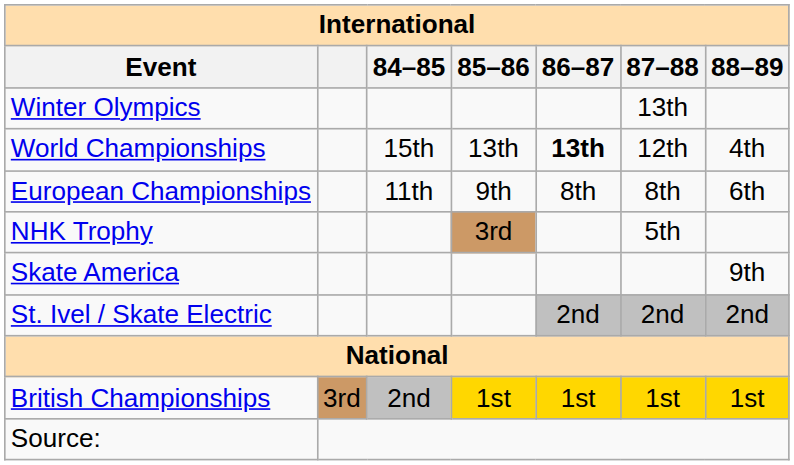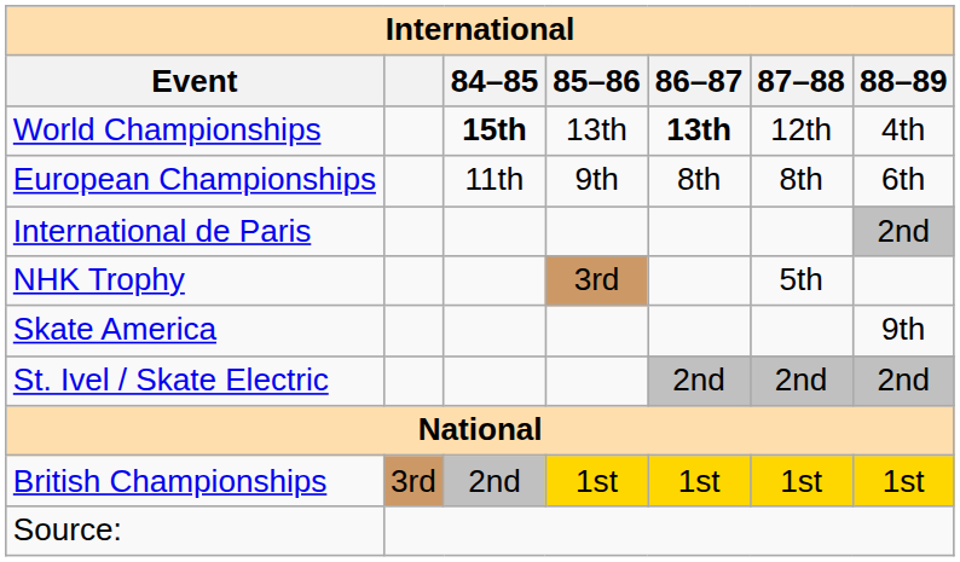 <table class="wikitable" style="text-align:center">
 <tr>
 <th style="background-color: #ffdead; " colspan=7 align=center>International</th>
 </tr>
 <tr>
 <th>Event</th>
 <th></th>
 <th>84–85</th>
 <th>85–86</th>
 <th>86–87</th>
 <th>87–88</th>
 <th>88–89</th>
 </tr>
 <tr>
-<td align=left><a href='#'>Winter Olympics</a></td>
-<td></td>
-<td></td>
-<td></td>
-<td></td>
-<td>13th</td>
-<td></td>
-</tr>
-<tr>
 <td align=left><a href='#'>World Championships</a></td>
 <td></td>
-<td>15th</td>
+<td><strong>15th</strong></td>
 <td>13th</td>
 <td><strong>13th</strong></td>
 <td>12th</td>
 <td>4th</td>
 </tr>
 <tr>
 <td align=left><a href='#'>European Championships</a></td>
 <td></td>
 <td>11th</td>
 <td>9th</td>
 <td>8th</td>
 <td>8th</td>
 <td>6th</td>
+</tr>
+<tr>
+<td align=left><a href='#'>International de Paris</a></td>
+<td></td>
+<td></td>
+<td></td>
+<td></td>
+<td></td>
+<td bgcolor=silver>2nd</td>
 </tr>
 <tr>
 <td align=left><a href='#'>NHK Trophy</a></td>
 <td></td>
 <td></td>
 <td bgcolor=cc9966>3rd</td>
 <td></td>
 <td>5th</td>
 <td></td>
 </tr>
 <tr>
 <td align=left><a href='#'>Skate America</a></td>
 <td></td>
 <td></td>
 <td></td>
 <td></td>
 <td></td>
 <td>9th</td>
 </tr>
 <tr>
 <td align=left><a href='#'>St. Ivel / Skate Electric</a></td>
 <td></td>
 <td></td>
 <td></td>
 <td bgcolor=silver>2nd</td>
 <td bgcolor=silver>2nd</td>
 <td bgcolor=silver>2nd</td>
 </tr>
 <tr>
 <th style="background-color: #ffdead; " colspan=7 align=center>National</th>
 </tr>
 <tr>
 <td align=left><a href='#'>British Championships</a></td>
 <td bgcolor=cc9966>3rd</td>
 <td bgcolor=silver>2nd</td>
 <td bgcolor=gold>1st</td>
 <td bgcolor=gold>1st</td>
 <td bgcolor=gold>1st</td>
 <td bgcolor=gold>1st</td>
 </tr>
 <tr>
 <td align=left>Source:</td>
 </tr>
 </table>
